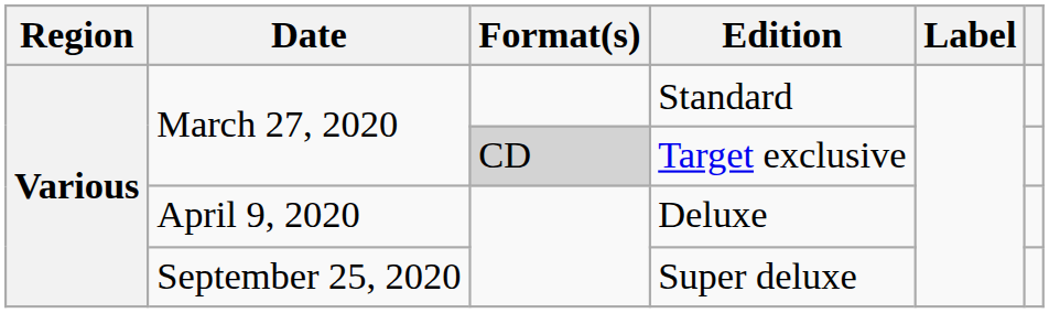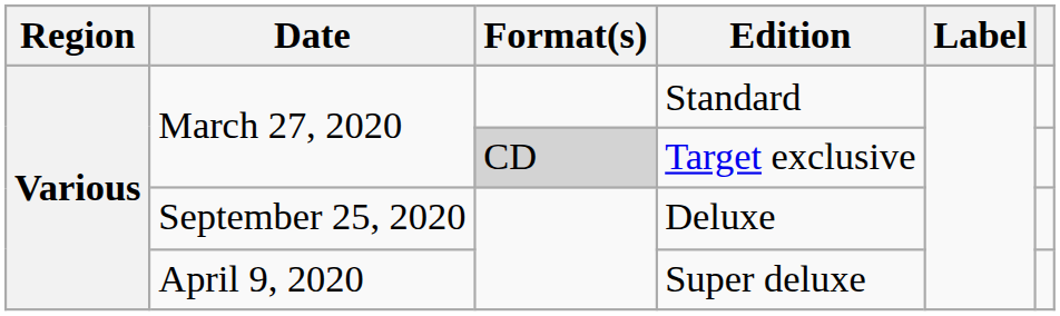 <table class="wikitable plainrowheaders">
 <tr>
 <th scope="col">Region</th>
 <th scope="col">Date</th>
 <th scope="col">Format(s)</th>
 <th scope="col">Edition</th>
 <th scope="col">Label</th>
 <th scope="col"></th>
 </tr>
 <tr>
 <th scope="row" rowspan="4">Various</th>
 <td rowspan="2">March 27, 2020</td>
 <td></td>
 <td>Standard</td>
 <td rowspan="4"></td>
 <td></td>
 </tr>
 <tr>
 <td style="background: lightgrey;">CD</td>
 <td><a href='#'>Target</a> exclusive</td>
 <td></td>
 </tr>
 <tr>
-<td>April 9, 2020</td>
+<td>September 25, 2020</td>
 <td rowspan="2"></td>
 <td>Deluxe</td>
 <td></td>
 </tr>
 <tr>
-<td>September 25, 2020</td>
+<td>April 9, 2020</td>
 <td>Super deluxe</td>
 <td></td>
 </tr>
 </table>
